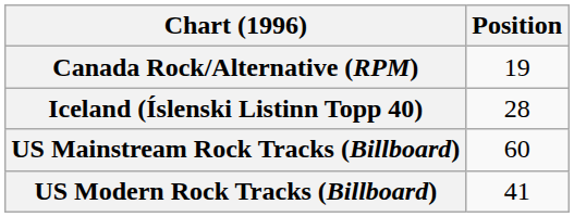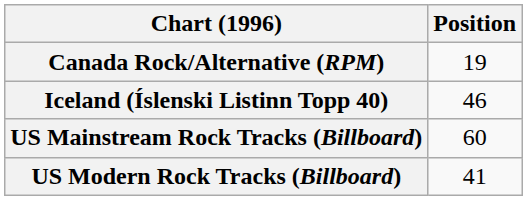 <table class="wikitable sortable plainrowheaders" style="text-align:center">
 <tr>
 <th>Chart (1996)</th>
 <th>Position</th>
 </tr>
 <tr>
 <th scope="row">Canada Rock/Alternative (<em>RPM</em>)</th>
 <td>19</td>
 </tr>
 <tr>
 <th scope="row">Iceland (Íslenski Listinn Topp 40)</th>
-<td>28</td>
+<td>46</td>
 </tr>
 <tr>
 <th scope="row">US Mainstream Rock Tracks (<em>Billboard</em>)</th>
 <td>60</td>
 </tr>
 <tr>
 <th scope="row">US Modern Rock Tracks (<em>Billboard</em>)</th>
 <td>41</td>
 </tr>
 </table>
